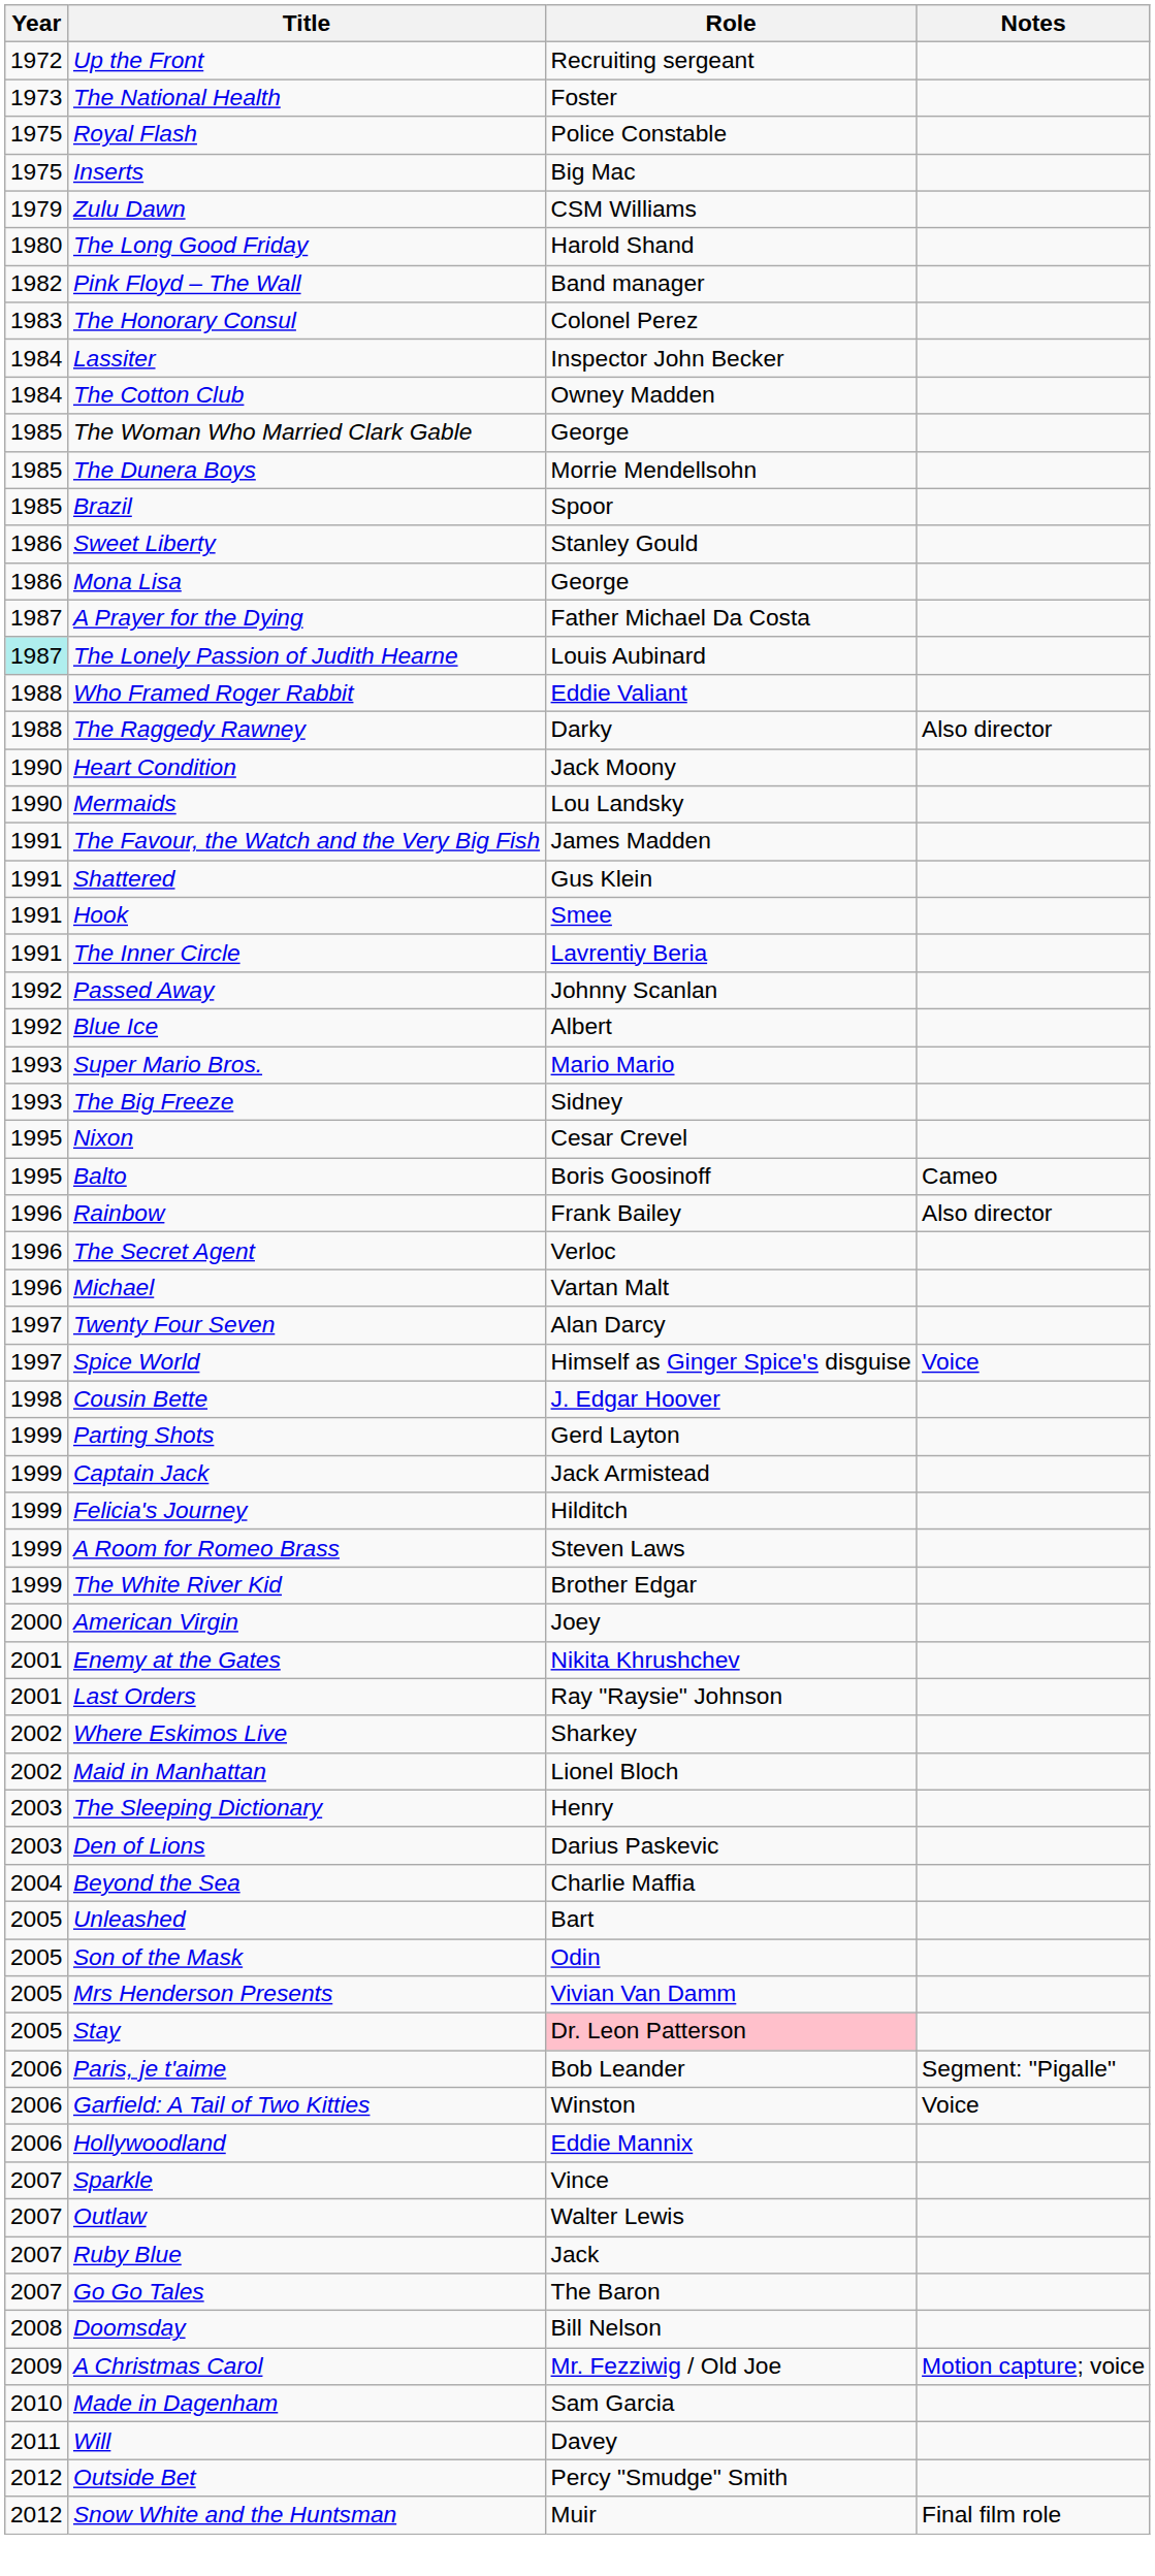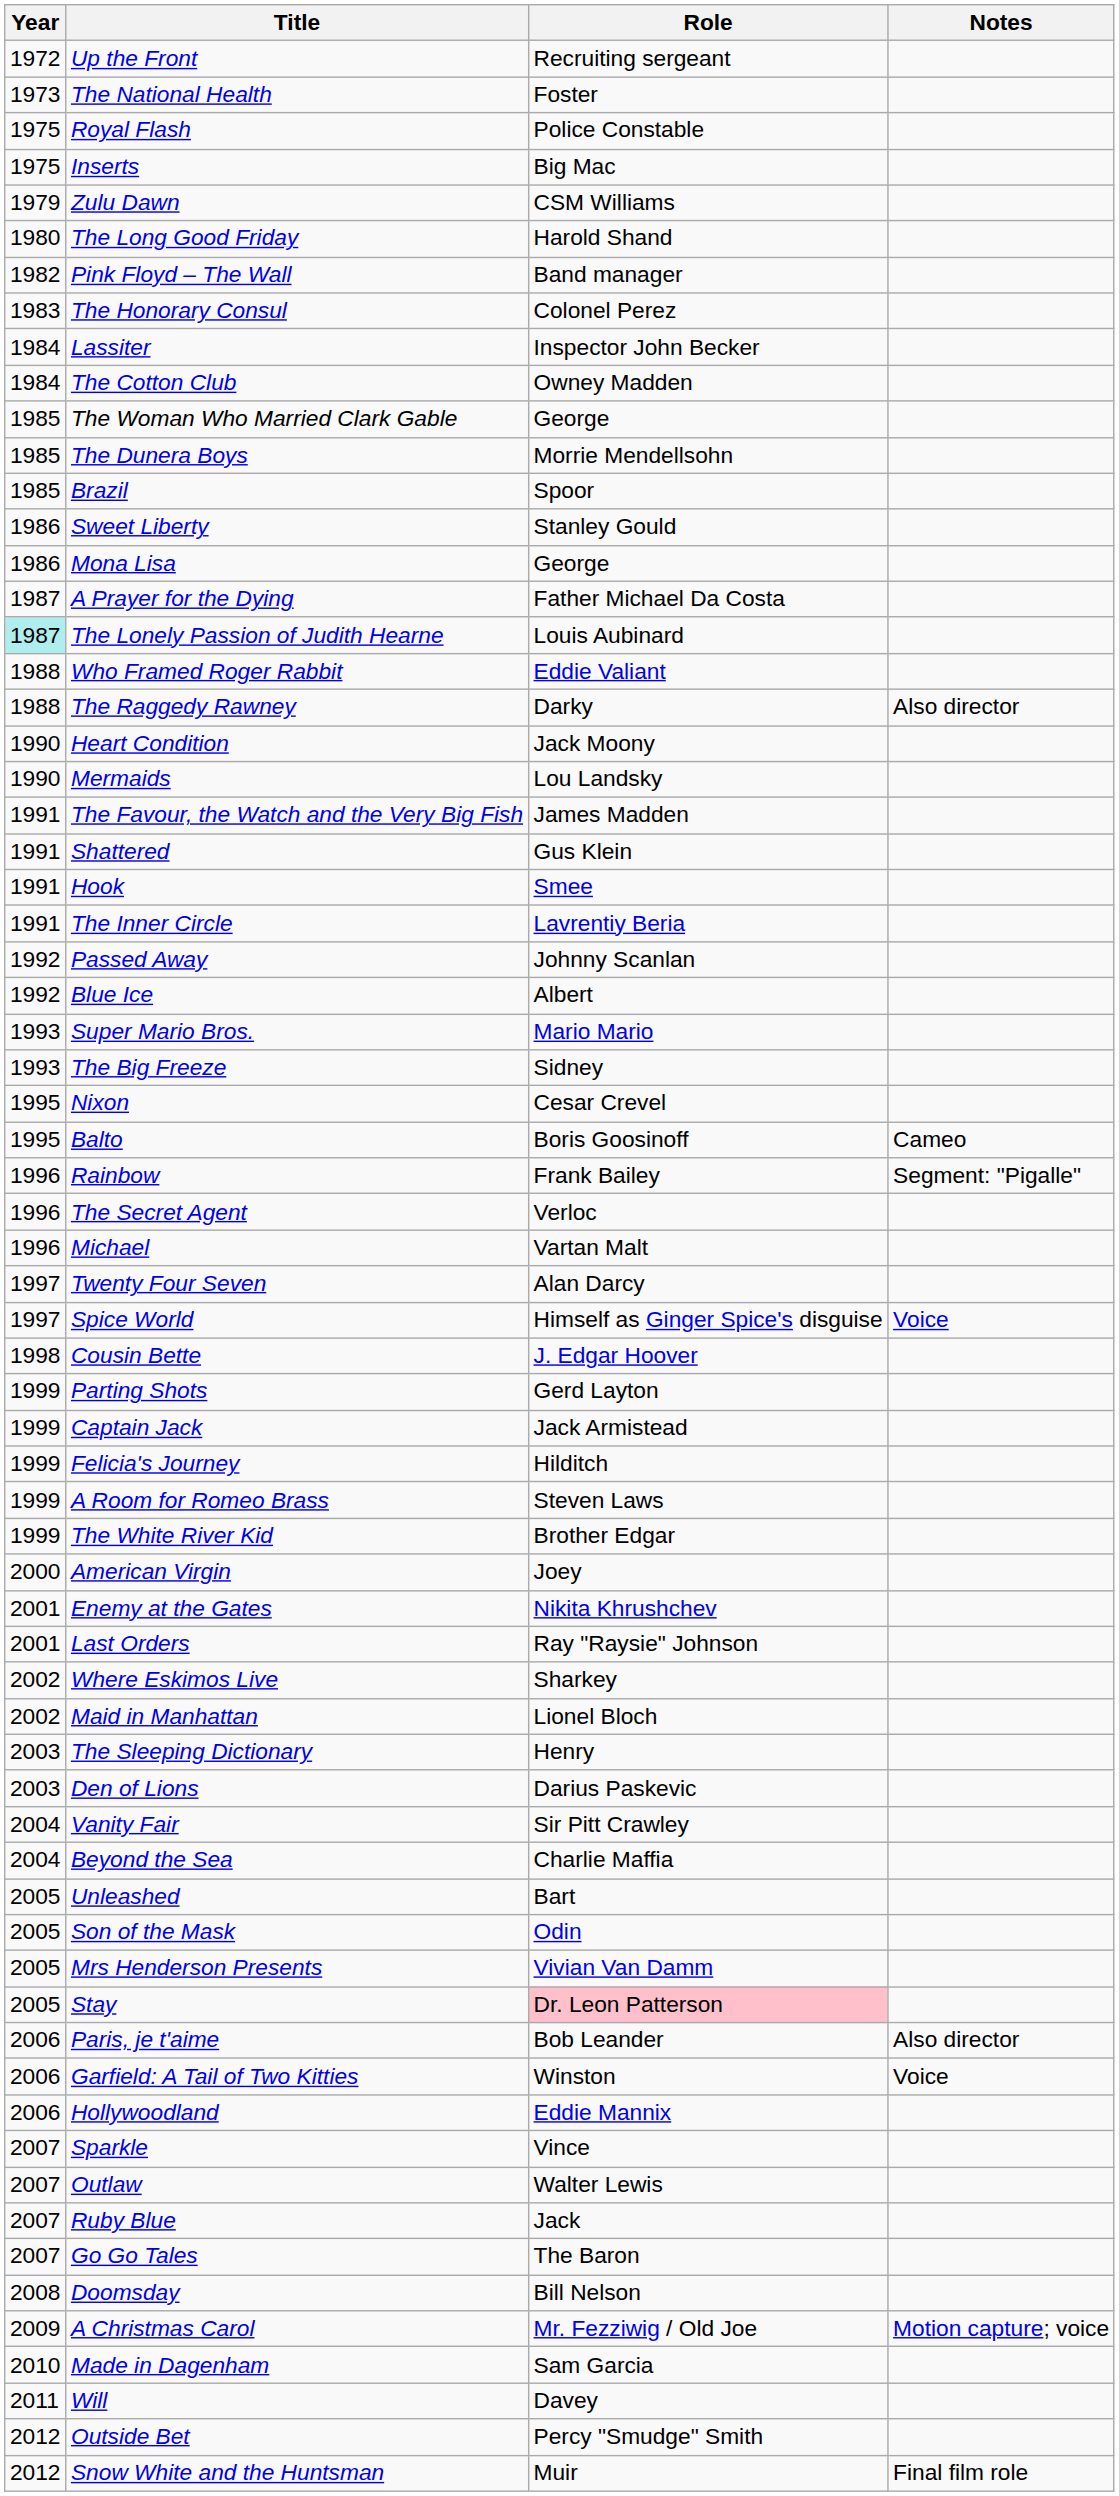 <table class="wikitable sortable">
 <tr>
 <th>Year</th>
 <th>Title</th>
 <th>Role</th>
 <th class="unsortable">Notes</th>
 </tr>
 <tr>
 <td>1972</td>
 <td><em><a href='#'>Up the Front</a></em></td>
 <td>Recruiting sergeant</td>
 <td></td>
 </tr>
 <tr>
 <td>1973</td>
 <td><em><a href='#'>The National Health</a></em></td>
 <td>Foster</td>
 <td></td>
 </tr>
 <tr>
 <td>1975</td>
 <td><em><a href='#'>Royal Flash</a></em></td>
 <td>Police Constable</td>
 <td></td>
 </tr>
 <tr>
 <td>1975</td>
 <td><em><a href='#'>Inserts</a></em></td>
 <td>Big Mac</td>
 <td></td>
 </tr>
 <tr>
 <td>1979</td>
 <td><em><a href='#'>Zulu Dawn</a></em></td>
 <td>CSM Williams</td>
 <td></td>
 </tr>
 <tr>
 <td>1980</td>
 <td><em><a href='#'>The Long Good Friday</a></em></td>
 <td>Harold Shand</td>
 <td></td>
 </tr>
 <tr>
 <td>1982</td>
 <td><em><a href='#'>Pink Floyd – The Wall</a></em></td>
 <td>Band manager</td>
 <td></td>
 </tr>
 <tr>
 <td>1983</td>
 <td><em><a href='#'>The Honorary Consul</a></em></td>
 <td>Colonel Perez</td>
 <td></td>
 </tr>
 <tr>
 <td>1984</td>
 <td><em><a href='#'>Lassiter</a></em></td>
 <td>Inspector John Becker</td>
 <td></td>
 </tr>
 <tr>
 <td>1984</td>
 <td><em><a href='#'>The Cotton Club</a></em></td>
 <td>Owney Madden</td>
 <td></td>
 </tr>
 <tr>
 <td>1985</td>
 <td><em>The Woman Who Married Clark Gable</em></td>
 <td>George</td>
 <td></td>
 </tr>
 <tr>
 <td>1985</td>
 <td><em><a href='#'>The Dunera Boys</a></em></td>
 <td>Morrie Mendellsohn</td>
 <td></td>
 </tr>
 <tr>
 <td>1985</td>
 <td><em><a href='#'>Brazil</a></em></td>
 <td>Spoor</td>
 <td></td>
 </tr>
 <tr>
 <td>1986</td>
 <td><em><a href='#'>Sweet Liberty</a></em></td>
 <td>Stanley Gould</td>
 <td></td>
 </tr>
 <tr>
 <td>1986</td>
 <td><em><a href='#'>Mona Lisa</a></em></td>
 <td>George</td>
 <td></td>
 </tr>
 <tr>
 <td>1987</td>
 <td><em><a href='#'>A Prayer for the Dying</a></em></td>
 <td>Father Michael Da Costa</td>
 <td></td>
 </tr>
 <tr>
 <td style="background: paleturquoise;">1987</td>
 <td><em><a href='#'>The Lonely Passion of Judith Hearne</a></em></td>
 <td>Louis Aubinard</td>
 <td></td>
 </tr>
 <tr>
 <td>1988</td>
 <td><em><a href='#'>Who Framed Roger Rabbit</a></em></td>
 <td><a href='#'>Eddie Valiant</a></td>
 <td></td>
 </tr>
 <tr>
 <td>1988</td>
 <td><em><a href='#'>The Raggedy Rawney</a></em></td>
 <td>Darky</td>
 <td>Also director</td>
 </tr>
 <tr>
 <td>1990</td>
 <td><em><a href='#'>Heart Condition</a></em></td>
 <td>Jack Moony</td>
 <td></td>
 </tr>
 <tr>
 <td>1990</td>
 <td><em><a href='#'>Mermaids</a></em></td>
 <td>Lou Landsky</td>
 <td></td>
 </tr>
 <tr>
 <td>1991</td>
 <td><em><a href='#'>The Favour, the Watch and the Very Big Fish</a></em></td>
 <td>James Madden</td>
 <td></td>
 </tr>
 <tr>
 <td>1991</td>
 <td><em><a href='#'>Shattered</a></em></td>
 <td>Gus Klein</td>
 <td></td>
 </tr>
 <tr>
 <td>1991</td>
 <td><em><a href='#'>Hook</a></em></td>
 <td><a href='#'>Smee</a></td>
 <td></td>
 </tr>
 <tr>
 <td>1991</td>
 <td><em><a href='#'>The Inner Circle</a></em></td>
 <td><a href='#'>Lavrentiy Beria</a></td>
 <td></td>
 </tr>
 <tr>
 <td>1992</td>
 <td><em><a href='#'>Passed Away</a></em></td>
 <td>Johnny Scanlan</td>
 <td></td>
 </tr>
 <tr>
 <td>1992</td>
 <td><em><a href='#'>Blue Ice</a></em></td>
 <td>Albert</td>
 <td></td>
 </tr>
 <tr>
 <td>1993</td>
 <td><em><a href='#'>Super Mario Bros.</a></em></td>
 <td><a href='#'>Mario Mario</a></td>
 <td></td>
 </tr>
 <tr>
 <td>1993</td>
 <td><em><a href='#'>The Big Freeze</a></em></td>
 <td>Sidney</td>
 <td></td>
 </tr>
 <tr>
 <td>1995</td>
 <td><em><a href='#'>Nixon</a></em></td>
 <td>Cesar Crevel</td>
 <td></td>
 </tr>
 <tr>
 <td>1995</td>
 <td><em><a href='#'>Balto</a></em></td>
 <td>Boris Goosinoff</td>
 <td>Cameo</td>
 </tr>
 <tr>
 <td>1996</td>
 <td><em><a href='#'>Rainbow</a></em></td>
 <td>Frank Bailey</td>
-<td>Also director</td>
+<td>Segment: "Pigalle"</td>
 </tr>
 <tr>
 <td>1996</td>
 <td><em><a href='#'>The Secret Agent</a></em></td>
 <td>Verloc</td>
 <td></td>
 </tr>
 <tr>
 <td>1996</td>
 <td><em><a href='#'>Michael</a></em></td>
 <td>Vartan Malt</td>
 <td></td>
 </tr>
 <tr>
 <td>1997</td>
 <td><em><a href='#'>Twenty Four Seven</a></em></td>
 <td>Alan Darcy</td>
 <td></td>
 </tr>
 <tr>
 <td>1997</td>
 <td><em><a href='#'>Spice World</a></em></td>
 <td>Himself as <a href='#'>Ginger Spice's</a> disguise</td>
 <td><a href='#'>Voice</a></td>
 </tr>
 <tr>
 <td>1998</td>
 <td><em><a href='#'>Cousin Bette</a></em></td>
 <td><a href='#'>J. Edgar Hoover</a></td>
 <td></td>
 </tr>
 <tr>
 <td>1999</td>
 <td><em><a href='#'>Parting Shots</a></em></td>
 <td>Gerd Layton</td>
 <td></td>
 </tr>
 <tr>
 <td>1999</td>
 <td><em><a href='#'>Captain Jack</a></em></td>
 <td>Jack Armistead</td>
 <td></td>
 </tr>
 <tr>
 <td>1999</td>
 <td><em><a href='#'>Felicia's Journey</a></em></td>
 <td>Hilditch</td>
 <td></td>
 </tr>
 <tr>
 <td>1999</td>
 <td><em><a href='#'>A Room for Romeo Brass</a></em></td>
 <td>Steven Laws</td>
 <td></td>
 </tr>
 <tr>
 <td>1999</td>
 <td><em><a href='#'>The White River Kid</a></em></td>
 <td>Brother Edgar</td>
 <td></td>
 </tr>
 <tr>
 <td>2000</td>
 <td><em><a href='#'>American Virgin</a></em></td>
 <td>Joey</td>
 <td></td>
 </tr>
 <tr>
 <td>2001</td>
 <td><em><a href='#'>Enemy at the Gates</a></em></td>
 <td><a href='#'>Nikita Khrushchev</a></td>
 <td></td>
 </tr>
 <tr>
 <td>2001</td>
 <td><em><a href='#'>Last Orders</a></em></td>
 <td>Ray "Raysie" Johnson</td>
 <td></td>
 </tr>
 <tr>
 <td>2002</td>
 <td><em><a href='#'>Where Eskimos Live</a></em></td>
 <td>Sharkey</td>
 <td></td>
 </tr>
 <tr>
 <td>2002</td>
 <td><em><a href='#'>Maid in Manhattan</a></em></td>
 <td>Lionel Bloch</td>
 <td></td>
 </tr>
 <tr>
 <td>2003</td>
 <td><em><a href='#'>The Sleeping Dictionary</a></em></td>
 <td>Henry</td>
 <td></td>
 </tr>
 <tr>
 <td>2003</td>
 <td><em><a href='#'>Den of Lions</a></em></td>
 <td>Darius Paskevic</td>
 <td></td>
 </tr>
 <tr>
 <td>2004</td>
+<td><em><a href='#'>Vanity Fair</a></em></td>
+<td>Sir Pitt Crawley</td>
+<td></td>
+</tr>
+<tr>
+<td>2004</td>
 <td><em><a href='#'>Beyond the Sea</a></em></td>
 <td>Charlie Maffia</td>
 <td></td>
 </tr>
 <tr>
 <td>2005</td>
 <td><em><a href='#'>Unleashed</a></em></td>
 <td>Bart</td>
 <td></td>
 </tr>
 <tr>
 <td>2005</td>
 <td><em><a href='#'>Son of the Mask</a></em></td>
 <td><a href='#'>Odin</a></td>
 <td></td>
 </tr>
 <tr>
 <td>2005</td>
 <td><em><a href='#'>Mrs Henderson Presents</a></em></td>
 <td><a href='#'>Vivian Van Damm</a></td>
 <td></td>
 </tr>
 <tr>
 <td>2005</td>
 <td><em><a href='#'>Stay</a></em></td>
 <td style="background: pink;">Dr. Leon Patterson</td>
 <td></td>
 </tr>
 <tr>
 <td>2006</td>
 <td><em><a href='#'>Paris, je t'aime</a></em></td>
 <td>Bob Leander</td>
-<td>Segment: "Pigalle"</td>
+<td>Also director</td>
 </tr>
 <tr>
 <td>2006</td>
 <td><em><a href='#'>Garfield: A Tail of Two Kitties</a></em></td>
 <td>Winston</td>
 <td>Voice</td>
 </tr>
 <tr>
 <td>2006</td>
 <td><em><a href='#'>Hollywoodland</a></em></td>
 <td><a href='#'>Eddie Mannix</a></td>
 <td></td>
 </tr>
 <tr>
 <td>2007</td>
 <td><em><a href='#'>Sparkle</a></em></td>
 <td>Vince</td>
 <td></td>
 </tr>
 <tr>
 <td>2007</td>
 <td><em><a href='#'>Outlaw</a></em></td>
 <td>Walter Lewis</td>
 <td></td>
 </tr>
 <tr>
 <td>2007</td>
 <td><em><a href='#'>Ruby Blue</a></em></td>
 <td>Jack</td>
 <td></td>
 </tr>
 <tr>
 <td>2007</td>
 <td><em><a href='#'>Go Go Tales</a></em></td>
 <td>The Baron</td>
 <td></td>
 </tr>
 <tr>
 <td>2008</td>
 <td><em><a href='#'>Doomsday</a></em></td>
 <td>Bill Nelson</td>
 <td></td>
 </tr>
 <tr>
 <td>2009</td>
 <td><em><a href='#'>A Christmas Carol</a></em></td>
 <td><a href='#'>Mr. Fezziwig</a> / Old Joe</td>
 <td><a href='#'>Motion capture</a>; voice</td>
 </tr>
 <tr>
 <td>2010</td>
 <td><em><a href='#'>Made in Dagenham</a></em></td>
 <td>Sam Garcia</td>
 <td></td>
 </tr>
 <tr>
 <td>2011</td>
 <td><em><a href='#'>Will</a></em></td>
 <td>Davey</td>
 <td></td>
 </tr>
 <tr>
 <td>2012</td>
 <td><em><a href='#'>Outside Bet</a></em></td>
 <td>Percy "Smudge" Smith</td>
 <td></td>
 </tr>
 <tr>
 <td>2012</td>
 <td><em><a href='#'>Snow White and the Huntsman</a></em></td>
 <td>Muir</td>
 <td>Final film role</td>
 </tr>
 </table>
